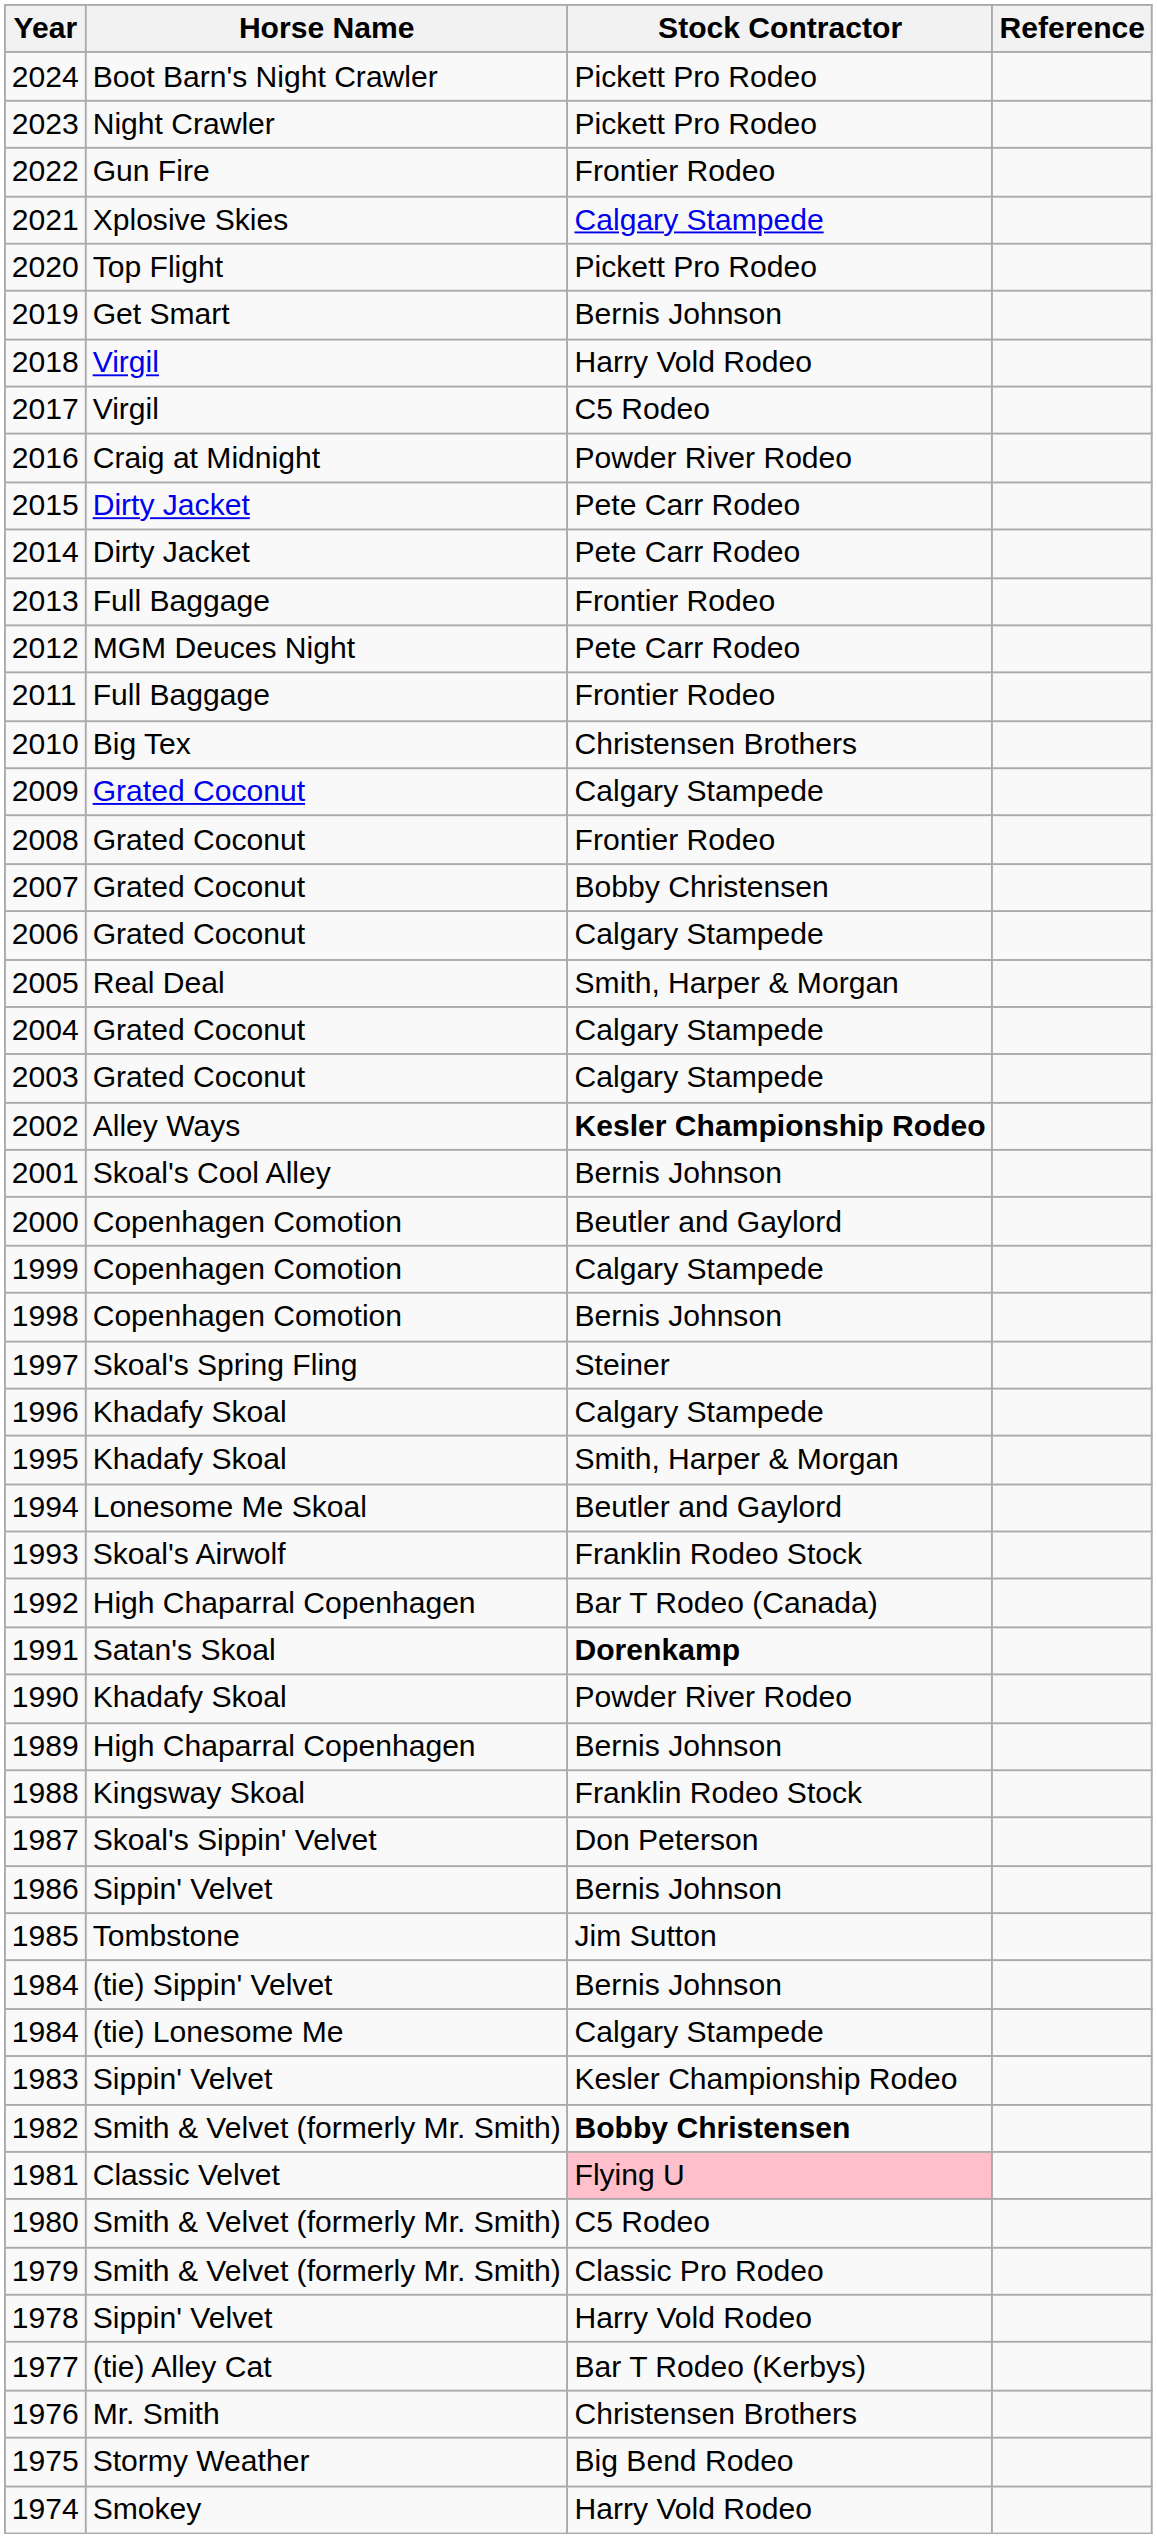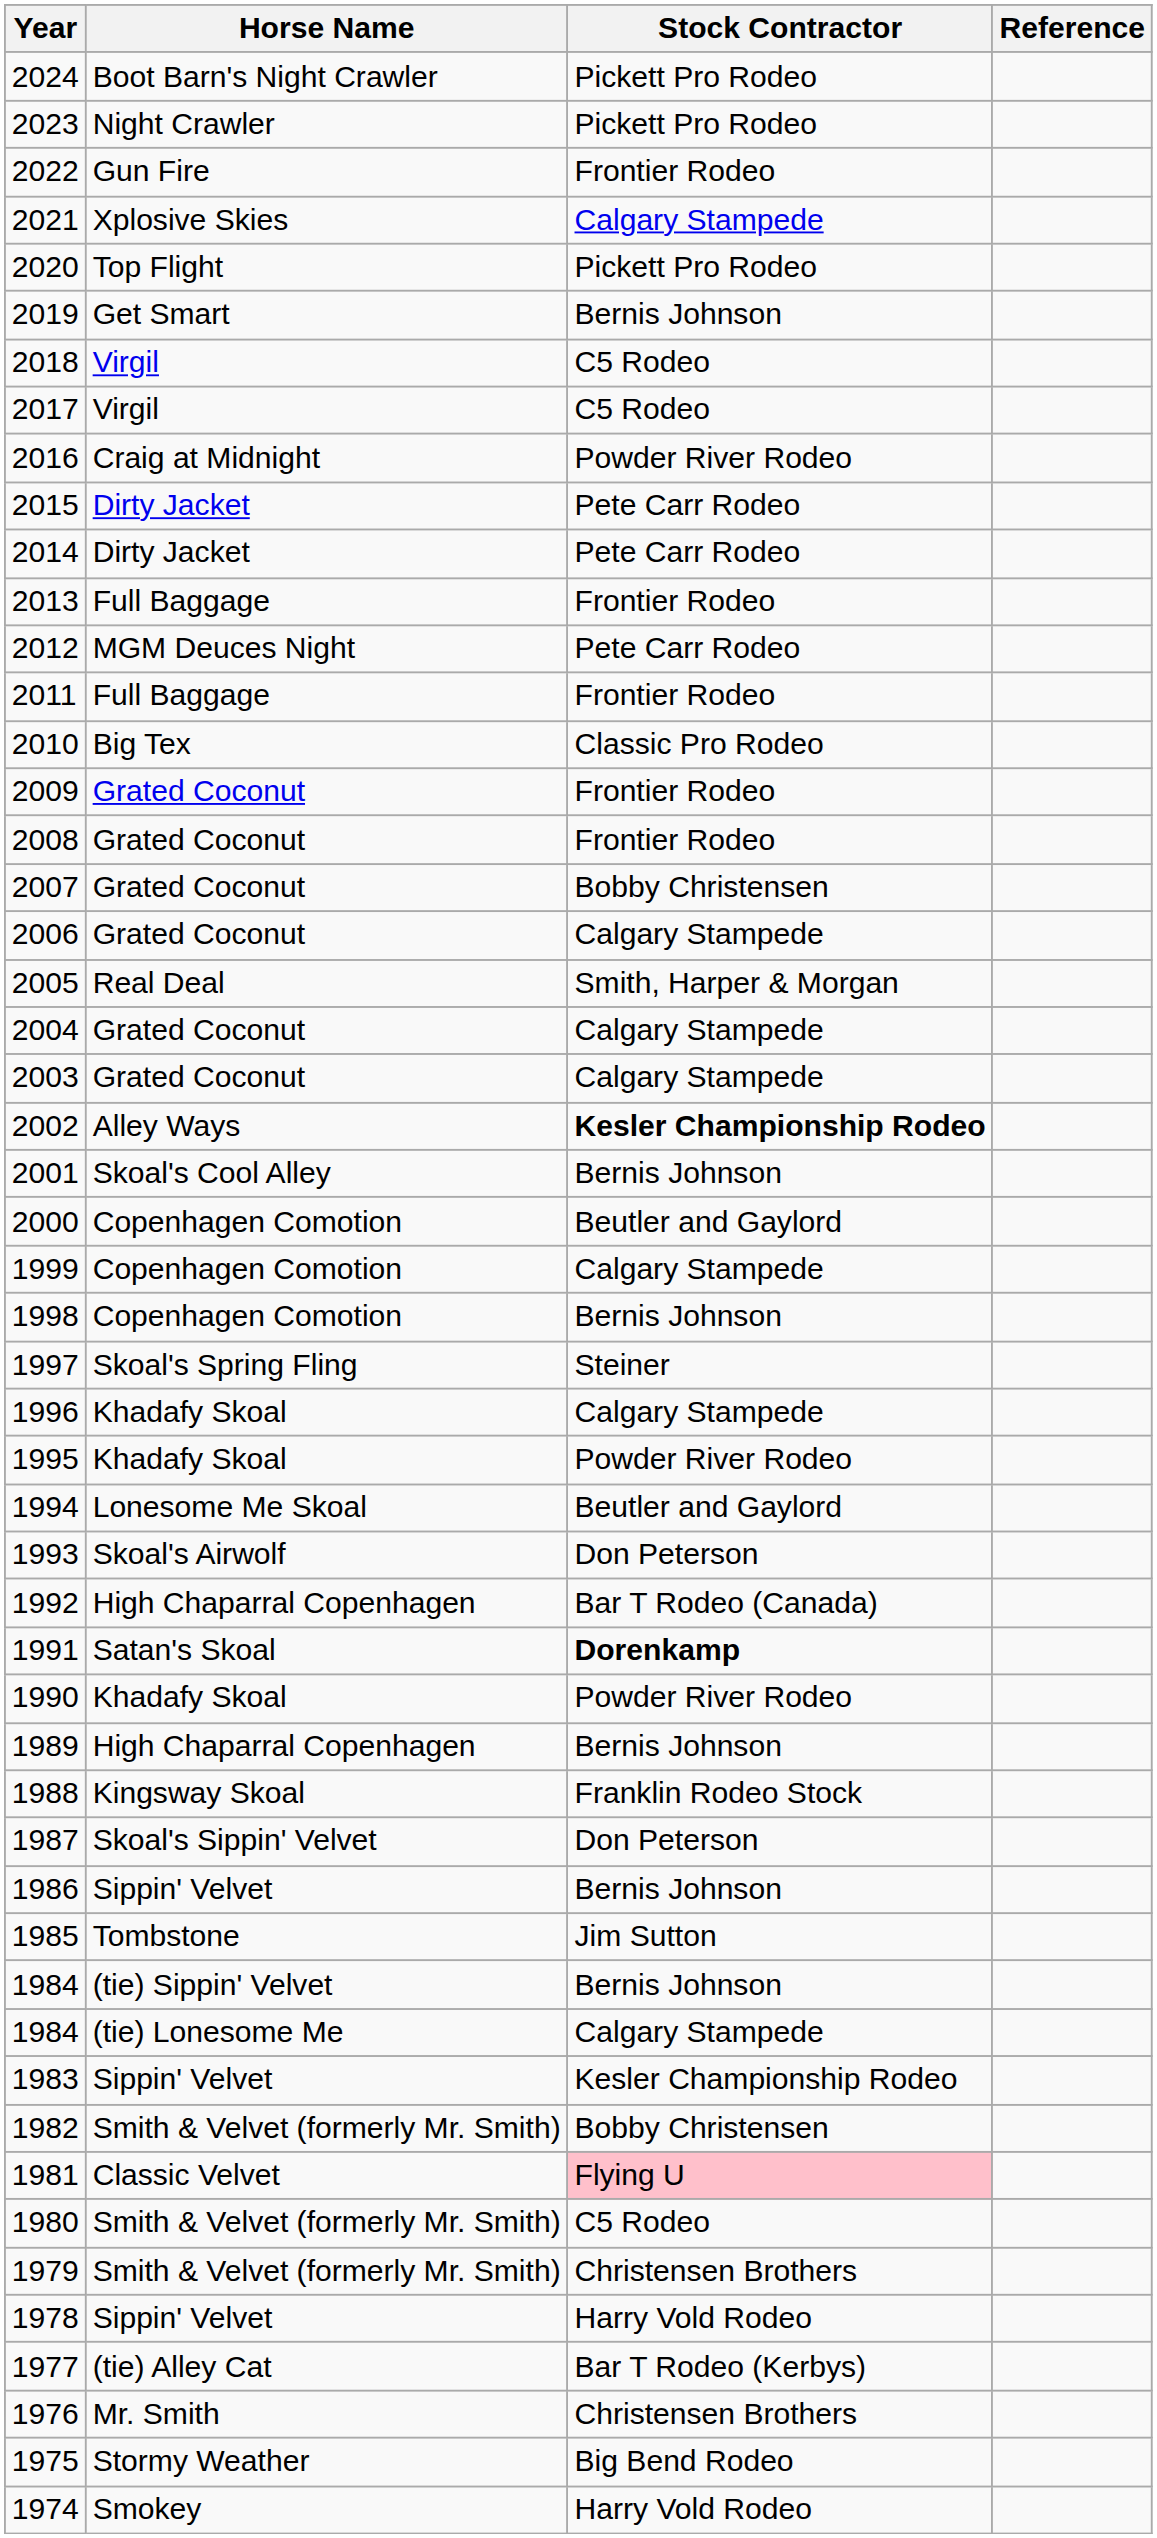 <table class="wikitable">
 <tr>
 <th>Year</th>
 <th>Horse Name</th>
 <th>Stock Contractor</th>
 <th>Reference</th>
 </tr>
 <tr>
 <td>2024</td>
 <td>Boot Barn's Night Crawler</td>
 <td>Pickett Pro Rodeo</td>
 <td></td>
 </tr>
 <tr>
 <td>2023</td>
 <td>Night Crawler</td>
 <td>Pickett Pro Rodeo</td>
 <td></td>
 </tr>
 <tr>
 <td>2022</td>
 <td>Gun Fire</td>
 <td>Frontier Rodeo</td>
 <td></td>
 </tr>
 <tr>
 <td>2021</td>
 <td>Xplosive Skies</td>
 <td><a href='#'>Calgary Stampede</a></td>
 <td></td>
 </tr>
 <tr>
 <td>2020</td>
 <td>Top Flight</td>
 <td>Pickett Pro Rodeo</td>
 <td></td>
 </tr>
 <tr>
 <td>2019</td>
 <td>Get Smart</td>
 <td>Bernis Johnson</td>
 <td></td>
 </tr>
 <tr>
 <td>2018</td>
 <td><a href='#'>Virgil</a></td>
-<td>Harry Vold Rodeo</td>
+<td>C5 Rodeo</td>
 <td></td>
 </tr>
 <tr>
 <td>2017</td>
 <td>Virgil</td>
 <td>C5 Rodeo</td>
 <td></td>
 </tr>
 <tr>
 <td>2016</td>
 <td>Craig at Midnight</td>
 <td>Powder River Rodeo</td>
 <td></td>
 </tr>
 <tr>
 <td>2015</td>
 <td><a href='#'>Dirty Jacket</a></td>
 <td>Pete Carr Rodeo</td>
 <td></td>
 </tr>
 <tr>
 <td>2014</td>
 <td>Dirty Jacket</td>
 <td>Pete Carr Rodeo</td>
 <td></td>
 </tr>
 <tr>
 <td>2013</td>
 <td>Full Baggage</td>
 <td>Frontier Rodeo</td>
 <td></td>
 </tr>
 <tr>
 <td>2012</td>
 <td>MGM Deuces Night</td>
 <td>Pete Carr Rodeo</td>
 <td></td>
 </tr>
 <tr>
 <td>2011</td>
 <td>Full Baggage</td>
 <td>Frontier Rodeo</td>
 <td></td>
 </tr>
 <tr>
 <td>2010</td>
 <td>Big Tex</td>
-<td>Christensen Brothers</td>
+<td>Classic Pro Rodeo</td>
 <td></td>
 </tr>
 <tr>
 <td>2009</td>
 <td><a href='#'>Grated Coconut</a></td>
-<td>Calgary Stampede</td>
+<td>Frontier Rodeo</td>
 <td></td>
 </tr>
 <tr>
 <td>2008</td>
 <td>Grated Coconut</td>
 <td>Frontier Rodeo</td>
 <td></td>
 </tr>
 <tr>
 <td>2007</td>
 <td>Grated Coconut</td>
 <td>Bobby Christensen</td>
 <td></td>
 </tr>
 <tr>
 <td>2006</td>
 <td>Grated Coconut</td>
 <td>Calgary Stampede</td>
 <td></td>
 </tr>
 <tr>
 <td>2005</td>
 <td>Real Deal</td>
 <td>Smith, Harper & Morgan</td>
 <td></td>
 </tr>
 <tr>
 <td>2004</td>
 <td>Grated Coconut</td>
 <td>Calgary Stampede</td>
 <td></td>
 </tr>
 <tr>
 <td>2003</td>
 <td>Grated Coconut</td>
 <td>Calgary Stampede</td>
 <td></td>
 </tr>
 <tr>
 <td>2002</td>
 <td>Alley Ways</td>
 <td><strong>Kesler Championship Rodeo</strong></td>
 <td></td>
 </tr>
 <tr>
 <td>2001</td>
 <td>Skoal's Cool Alley</td>
 <td>Bernis Johnson</td>
 <td></td>
 </tr>
 <tr>
 <td>2000</td>
 <td>Copenhagen Comotion</td>
 <td>Beutler and Gaylord</td>
 <td></td>
 </tr>
 <tr>
 <td>1999</td>
 <td>Copenhagen Comotion</td>
 <td>Calgary Stampede</td>
 <td></td>
 </tr>
 <tr>
 <td>1998</td>
 <td>Copenhagen Comotion</td>
 <td>Bernis Johnson</td>
 <td></td>
 </tr>
 <tr>
 <td>1997</td>
 <td>Skoal's Spring Fling</td>
 <td>Steiner</td>
 <td></td>
 </tr>
 <tr>
 <td>1996</td>
 <td>Khadafy Skoal</td>
 <td>Calgary Stampede</td>
 <td></td>
 </tr>
 <tr>
 <td>1995</td>
 <td>Khadafy Skoal</td>
-<td>Smith, Harper & Morgan</td>
+<td>Powder River Rodeo</td>
 <td></td>
 </tr>
 <tr>
 <td>1994</td>
 <td>Lonesome Me Skoal</td>
 <td>Beutler and Gaylord</td>
 <td></td>
 </tr>
 <tr>
 <td>1993</td>
 <td>Skoal's Airwolf</td>
-<td>Franklin Rodeo Stock</td>
+<td>Don Peterson</td>
 <td></td>
 </tr>
 <tr>
 <td>1992</td>
 <td>High Chaparral Copenhagen</td>
 <td>Bar T Rodeo (Canada)</td>
 <td></td>
 </tr>
 <tr>
 <td>1991</td>
 <td>Satan's Skoal</td>
 <td><strong>Dorenkamp</strong></td>
 <td></td>
 </tr>
 <tr>
 <td>1990</td>
 <td>Khadafy Skoal</td>
 <td>Powder River Rodeo</td>
 <td></td>
 </tr>
 <tr>
 <td>1989</td>
 <td>High Chaparral Copenhagen</td>
 <td>Bernis Johnson</td>
 <td></td>
 </tr>
 <tr>
 <td>1988</td>
 <td>Kingsway Skoal</td>
 <td>Franklin Rodeo Stock</td>
 <td></td>
 </tr>
 <tr>
 <td>1987</td>
 <td>Skoal's Sippin' Velvet</td>
 <td>Don Peterson</td>
 <td></td>
 </tr>
 <tr>
 <td>1986</td>
 <td>Sippin' Velvet</td>
 <td>Bernis Johnson</td>
 <td></td>
 </tr>
 <tr>
 <td>1985</td>
 <td>Tombstone</td>
 <td>Jim Sutton</td>
 <td></td>
 </tr>
 <tr>
 <td>1984</td>
 <td>(tie) Sippin' Velvet</td>
 <td>Bernis Johnson</td>
 <td></td>
 </tr>
 <tr>
 <td>1984</td>
 <td>(tie) Lonesome Me</td>
 <td>Calgary Stampede</td>
 <td></td>
 </tr>
 <tr>
 <td>1983</td>
 <td>Sippin' Velvet</td>
 <td>Kesler Championship Rodeo</td>
 <td></td>
 </tr>
 <tr>
 <td>1982</td>
 <td>Smith & Velvet (formerly Mr. Smith)</td>
-<td><strong>Bobby Christensen</strong></td>
+<td>Bobby Christensen</td>
 <td></td>
 </tr>
 <tr>
 <td>1981</td>
 <td>Classic Velvet</td>
 <td style="background: pink;">Flying U</td>
 <td></td>
 </tr>
 <tr>
 <td>1980</td>
 <td>Smith & Velvet (formerly Mr. Smith)</td>
 <td>C5 Rodeo</td>
 <td></td>
 </tr>
 <tr>
 <td>1979</td>
 <td>Smith & Velvet (formerly Mr. Smith)</td>
-<td>Classic Pro Rodeo</td>
+<td>Christensen Brothers</td>
 <td></td>
 </tr>
 <tr>
 <td>1978</td>
 <td>Sippin' Velvet</td>
 <td>Harry Vold Rodeo</td>
 <td></td>
 </tr>
 <tr>
 <td>1977</td>
 <td>(tie) Alley Cat</td>
 <td>Bar T Rodeo (Kerbys)</td>
 <td></td>
 </tr>
 <tr>
 <td>1976</td>
 <td>Mr. Smith</td>
 <td>Christensen Brothers</td>
 <td></td>
 </tr>
 <tr>
 <td>1975</td>
 <td>Stormy Weather</td>
 <td>Big Bend Rodeo</td>
 <td></td>
 </tr>
 <tr>
 <td>1974</td>
 <td>Smokey</td>
 <td>Harry Vold Rodeo</td>
 <td></td>
 </tr>
 </table>
